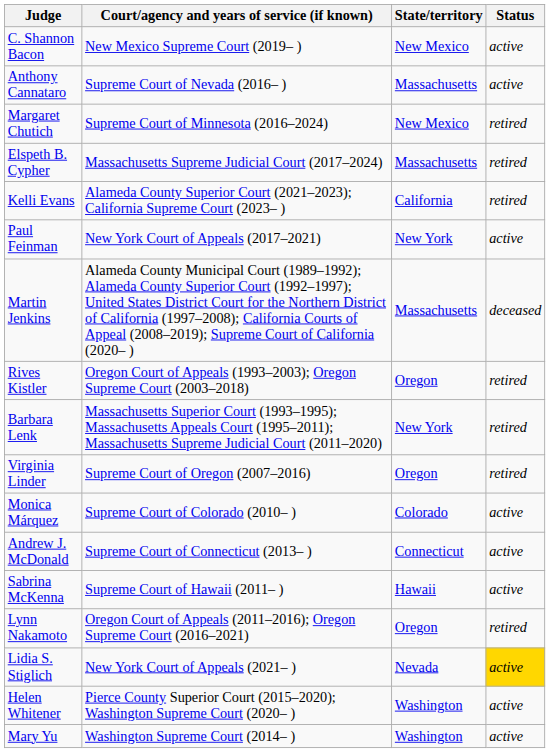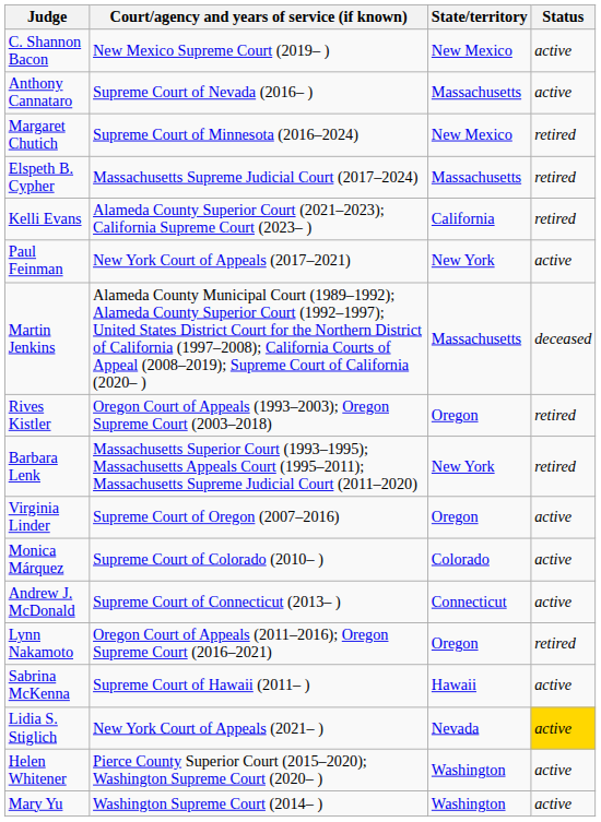 <table class="wikitable sortable">
 <tr>
 <th>Judge</th>
 <th>Court/agency and years of service (if known)</th>
 <th>State/territory</th>
 <th>Status</th>
 </tr>
 <tr>
 <td><a href='#'>C. Shannon Bacon</a></td>
 <td><a href='#'>New Mexico Supreme Court</a> (2019– )</td>
 <td><a href='#'>New Mexico</a></td>
 <td><em>active</em></td>
 </tr>
 <tr>
 <td><a href='#'>Anthony Cannataro</a></td>
 <td><a href='#'>Supreme Court of Nevada</a> (2016– )</td>
 <td><a href='#'>Massachusetts</a></td>
 <td><em>active</em></td>
 </tr>
 <tr>
 <td><a href='#'>Margaret Chutich</a></td>
 <td><a href='#'>Supreme Court of Minnesota</a> (2016–2024)</td>
 <td><a href='#'>New Mexico</a></td>
 <td><em>retired</em></td>
 </tr>
 <tr>
 <td><a href='#'>Elspeth B. Cypher</a></td>
 <td><a href='#'>Massachusetts Supreme Judicial Court</a> (2017–2024)</td>
 <td><a href='#'>Massachusetts</a></td>
 <td><em>retired</em></td>
 </tr>
 <tr>
 <td><a href='#'>Kelli Evans</a></td>
 <td><a href='#'>Alameda County Superior Court</a> (2021–2023); <a href='#'>California Supreme Court</a> (2023– )</td>
 <td><a href='#'>California</a></td>
 <td><em>retired</em></td>
 </tr>
 <tr>
 <td><a href='#'>Paul Feinman</a></td>
 <td><a href='#'>New York Court of Appeals</a> (2017–2021)</td>
 <td><a href='#'>New York</a></td>
 <td><em>active</em></td>
 </tr>
 <tr>
 <td><a href='#'>Martin Jenkins</a></td>
 <td>Alameda County Municipal Court (1989–1992); <a href='#'>Alameda County Superior Court</a> (1992–1997); <a href='#'>United States District Court for the Northern District of California</a> (1997–2008); <a href='#'>California Courts of Appeal</a> (2008–2019); <a href='#'>Supreme Court of California</a> (2020– )</td>
 <td><a href='#'>Massachusetts</a></td>
 <td><em>deceased</em></td>
 </tr>
 <tr>
 <td><a href='#'>Rives Kistler</a></td>
 <td><a href='#'>Oregon Court of Appeals</a> (1993–2003); <a href='#'>Oregon Supreme Court</a> (2003–2018)</td>
 <td><a href='#'>Oregon</a></td>
 <td><em>retired</em></td>
 </tr>
 <tr>
 <td><a href='#'>Barbara Lenk</a></td>
 <td><a href='#'>Massachusetts Superior Court</a> (1993–1995); <a href='#'>Massachusetts Appeals Court</a> (1995–2011); <a href='#'>Massachusetts Supreme Judicial Court</a> (2011–2020)</td>
 <td><a href='#'>New York</a></td>
 <td><em>retired</em></td>
 </tr>
 <tr>
 <td><a href='#'>Virginia Linder</a></td>
 <td><a href='#'>Supreme Court of Oregon</a> (2007–2016)</td>
 <td><a href='#'>Oregon</a></td>
-<td><em>retired</em></td>
+<td><em>active</em></td>
 </tr>
 <tr>
 <td><a href='#'>Monica Márquez</a></td>
 <td><a href='#'>Supreme Court of Colorado</a> (2010– )</td>
 <td><a href='#'>Colorado</a></td>
 <td><em>active</em></td>
 </tr>
 <tr>
 <td><a href='#'>Andrew J. McDonald</a></td>
 <td><a href='#'>Supreme Court of Connecticut</a> (2013– )</td>
 <td><a href='#'>Connecticut</a></td>
 <td><em>active</em></td>
 </tr>
 <tr>
+<td><a href='#'>Lynn Nakamoto</a></td>
+<td><a href='#'>Oregon Court of Appeals</a> (2011–2016); <a href='#'>Oregon Supreme Court</a> (2016–2021)</td>
+<td><a href='#'>Oregon</a></td>
+<td><em>retired</em></td>
+</tr>
+<tr>
 <td><a href='#'>Sabrina McKenna</a></td>
 <td><a href='#'>Supreme Court of Hawaii</a> (2011– )</td>
 <td><a href='#'>Hawaii</a></td>
 <td><em>active</em></td>
-</tr>
-<tr>
-<td><a href='#'>Lynn Nakamoto</a></td>
-<td><a href='#'>Oregon Court of Appeals</a> (2011–2016); <a href='#'>Oregon Supreme Court</a> (2016–2021)</td>
-<td><a href='#'>Oregon</a></td>
-<td><em>retired</em></td>
 </tr>
 <tr>
 <td><a href='#'>Lidia S. Stiglich</a></td>
 <td><a href='#'>New York Court of Appeals</a> (2021– )</td>
 <td><a href='#'>Nevada</a></td>
 <td style="background: gold;"><em>active</em></td>
 </tr>
 <tr>
 <td><a href='#'>Helen Whitener</a></td>
 <td><a href='#'>Pierce County</a> Superior Court (2015–2020); <a href='#'>Washington Supreme Court</a> (2020– )</td>
 <td><a href='#'>Washington</a></td>
 <td><em>active</em></td>
 </tr>
 <tr>
 <td><a href='#'>Mary Yu</a></td>
 <td><a href='#'>Washington Supreme Court</a> (2014– )</td>
 <td><a href='#'>Washington</a></td>
 <td><em>active</em></td>
 </tr>
 </table>
